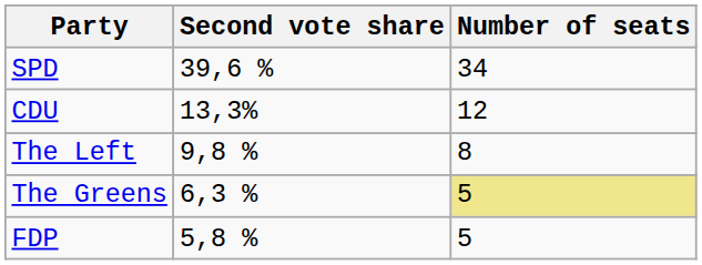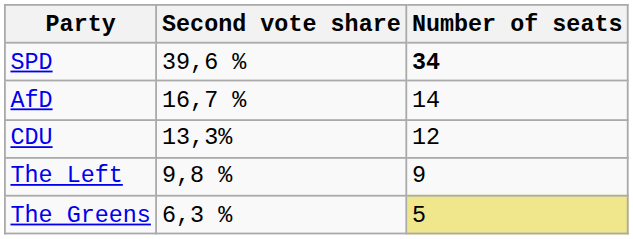 <table class="wikitable">
 <tr>
 <th>Party</th>
 <th>Second vote share</th>
 <th>Number of seats</th>
 </tr>
 <tr>
 <td><a href='#'>SPD</a></td>
 <td>39,6 %</td>
-<td>34</td>
+<td><strong>34</strong></td>
+</tr>
+<tr>
+<td><a href='#'>AfD</a></td>
+<td>16,7 %</td>
+<td>14</td>
 </tr>
 <tr>
 <td><a href='#'>CDU</a></td>
 <td>13,3%</td>
 <td>12</td>
 </tr>
 <tr>
 <td><a href='#'>The Left</a></td>
 <td>9,8 %</td>
-<td>8</td>
+<td>9</td>
 </tr>
 <tr>
 <td><a href='#'>The Greens</a></td>
 <td>6,3 %</td>
 <td style="background: khaki;">5</td>
 </tr>
-<tr>
-<td><a href='#'>FDP</a></td>
-<td>5,8 %</td>
-<td>5</td>
-</tr>
 </table>
